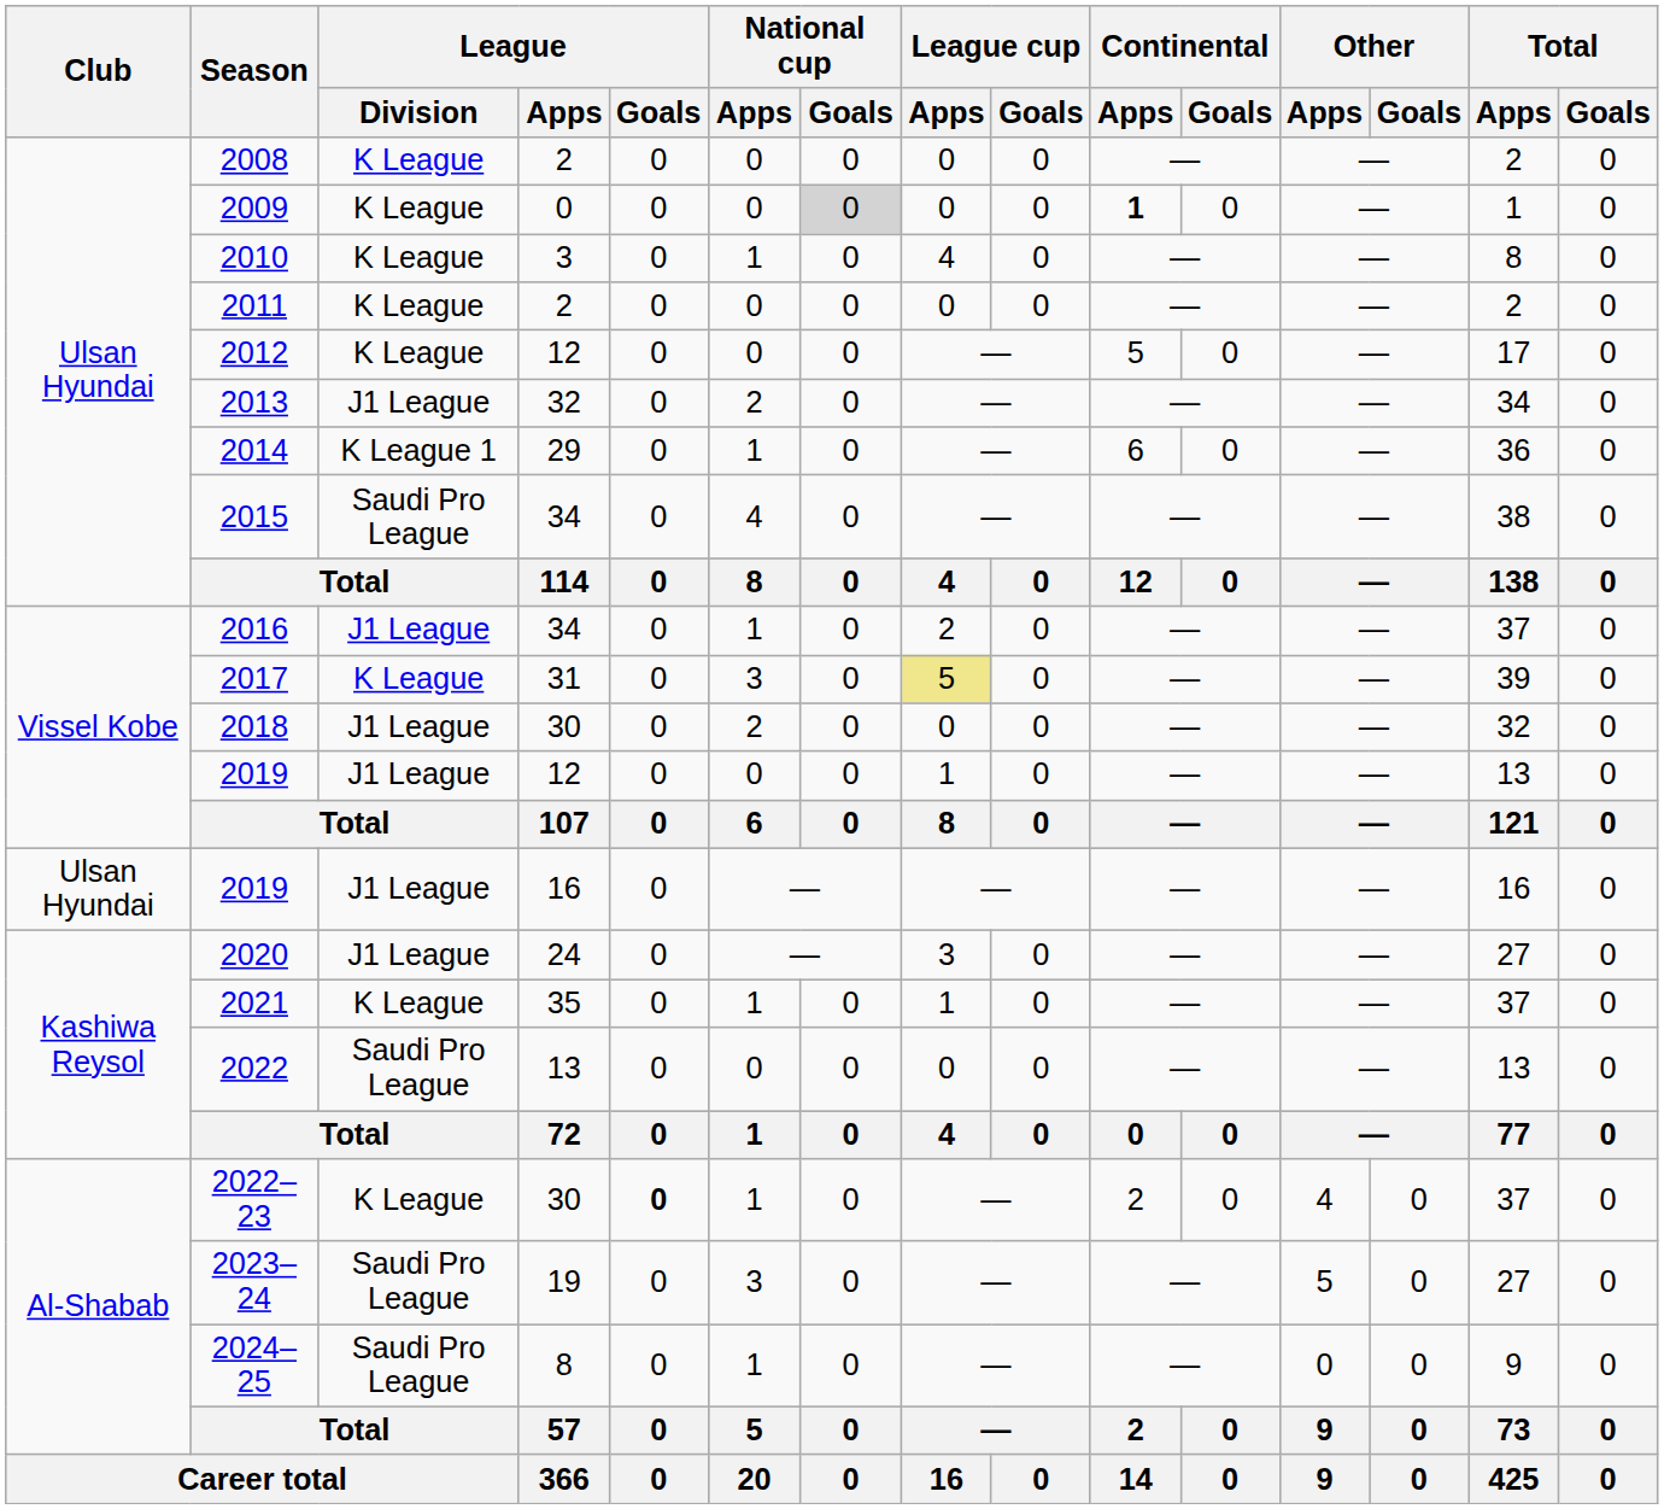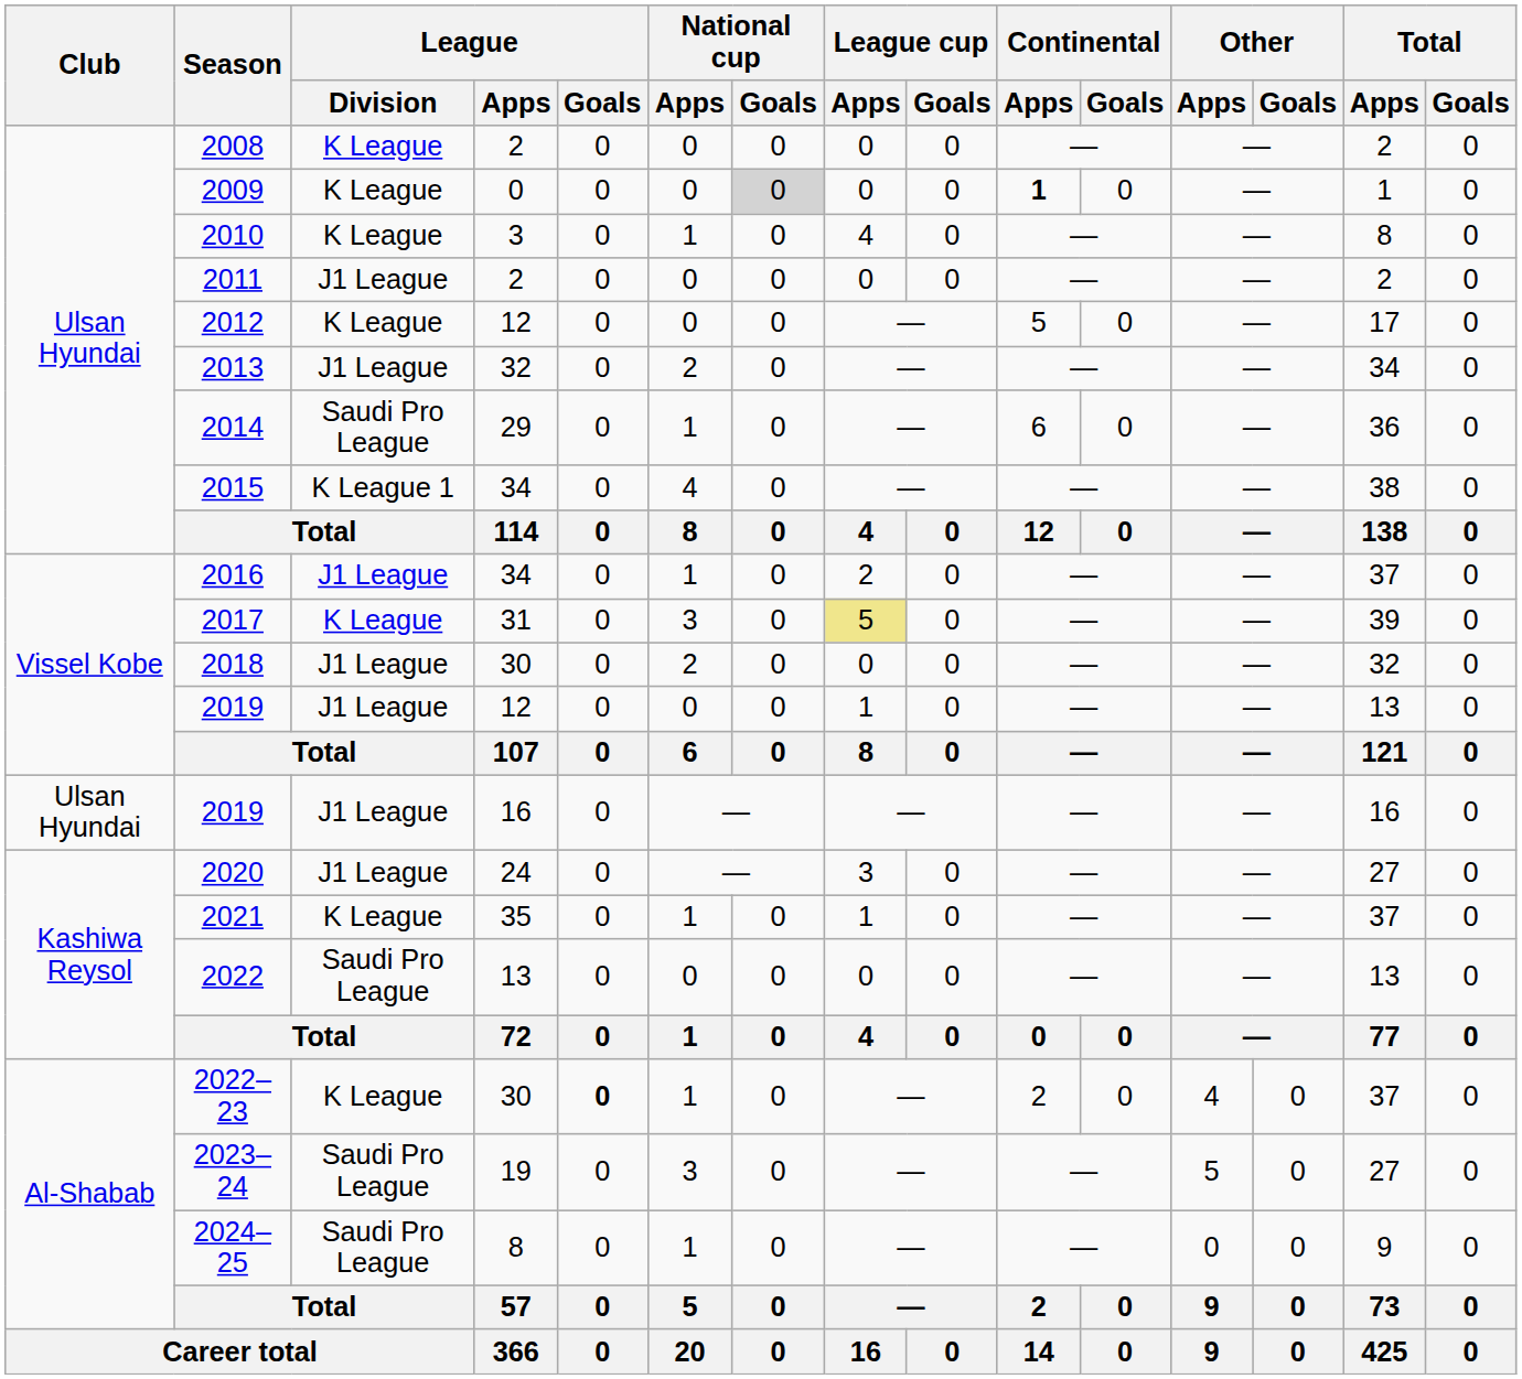 <table class="wikitable" style="text-align:center">
 <tr>
 <th rowspan="2">Club</th>
 <th rowspan="2">Season</th>
 <th colspan="3">League</th>
 <th colspan="2">National cup</th>
 <th colspan="2">League cup</th>
 <th colspan="2">Continental</th>
 <th colspan="2">Other</th>
 <th colspan="2">Total</th>
 </tr>
 <tr>
 <th>Division</th>
 <th>Apps</th>
 <th>Goals</th>
 <th>Apps</th>
 <th>Goals</th>
 <th>Apps</th>
 <th>Goals</th>
 <th>Apps</th>
 <th>Goals</th>
 <th>Apps</th>
 <th>Goals</th>
 <th>Apps</th>
 <th>Goals</th>
 </tr>
 <tr>
 <td rowspan="9"><a href='#'>Ulsan Hyundai</a></td>
 <td><a href='#'>2008</a></td>
 <td><a href='#'>K League</a></td>
 <td>2</td>
 <td>0</td>
 <td>0</td>
 <td>0</td>
 <td>0</td>
 <td>0</td>
 <td colspan="2">—</td>
 <td colspan="2">—</td>
 <td>2</td>
 <td>0</td>
 </tr>
 <tr>
 <td><a href='#'>2009</a></td>
 <td>K League</td>
 <td>0</td>
 <td>0</td>
 <td>0</td>
 <td style="background: lightgrey;">0</td>
 <td>0</td>
 <td>0</td>
 <td><strong>1</strong></td>
 <td>0</td>
 <td colspan="2">—</td>
 <td>1</td>
 <td>0</td>
 </tr>
 <tr>
 <td><a href='#'>2010</a></td>
 <td>K League</td>
 <td>3</td>
 <td>0</td>
 <td>1</td>
 <td>0</td>
 <td>4</td>
 <td>0</td>
 <td colspan="2">—</td>
 <td colspan="2">—</td>
 <td>8</td>
 <td>0</td>
 </tr>
 <tr>
 <td><a href='#'>2011</a></td>
-<td>K League</td>
+<td>J1 League</td>
 <td>2</td>
 <td>0</td>
 <td>0</td>
 <td>0</td>
 <td>0</td>
 <td>0</td>
 <td colspan="2">—</td>
 <td colspan="2">—</td>
 <td>2</td>
 <td>0</td>
 </tr>
 <tr>
 <td><a href='#'>2012</a></td>
 <td>K League</td>
 <td>12</td>
 <td>0</td>
 <td>0</td>
 <td>0</td>
 <td colspan="2">—</td>
 <td>5</td>
 <td>0</td>
 <td colspan="2">—</td>
 <td>17</td>
 <td>0</td>
 </tr>
 <tr>
 <td><a href='#'>2013</a></td>
 <td>J1 League</td>
 <td>32</td>
 <td>0</td>
 <td>2</td>
 <td>0</td>
 <td colspan="2">—</td>
 <td colspan="2">—</td>
 <td colspan="2">—</td>
 <td>34</td>
 <td>0</td>
 </tr>
 <tr>
 <td><a href='#'>2014</a></td>
-<td>K League 1</td>
+<td>Saudi Pro League</td>
 <td>29</td>
 <td>0</td>
 <td>1</td>
 <td>0</td>
 <td colspan="2">—</td>
 <td>6</td>
 <td>0</td>
 <td colspan="2">—</td>
 <td>36</td>
 <td>0</td>
 </tr>
 <tr>
 <td><a href='#'>2015</a></td>
-<td>Saudi Pro League</td>
+<td>K League 1</td>
 <td>34</td>
 <td>0</td>
 <td>4</td>
 <td>0</td>
 <td colspan="2">—</td>
 <td colspan="2">—</td>
 <td colspan="2">—</td>
 <td>38</td>
 <td>0</td>
 </tr>
 <tr>
 <th colspan="2">Total</th>
 <th>114</th>
 <th>0</th>
 <th>8</th>
 <th>0</th>
 <th>4</th>
 <th>0</th>
 <th>12</th>
 <th>0</th>
 <th colspan="2">—</th>
 <th>138</th>
 <th>0</th>
 </tr>
 <tr>
 <td rowspan="5"><a href='#'>Vissel Kobe</a></td>
 <td><a href='#'>2016</a></td>
 <td><a href='#'>J1 League</a></td>
 <td>34</td>
 <td>0</td>
 <td>1</td>
 <td>0</td>
 <td>2</td>
 <td>0</td>
 <td colspan="2">—</td>
 <td colspan="2">—</td>
 <td>37</td>
 <td>0</td>
 </tr>
 <tr>
 <td><a href='#'>2017</a></td>
 <td><a href='#'>K League</a></td>
 <td>31</td>
 <td>0</td>
 <td>3</td>
 <td>0</td>
 <td style="background: khaki;">5</td>
 <td>0</td>
 <td colspan="2">—</td>
 <td colspan="2">—</td>
 <td>39</td>
 <td>0</td>
 </tr>
 <tr>
 <td><a href='#'>2018</a></td>
 <td>J1 League</td>
 <td>30</td>
 <td>0</td>
 <td>2</td>
 <td>0</td>
 <td>0</td>
 <td>0</td>
 <td colspan="2">—</td>
 <td colspan="2">—</td>
 <td>32</td>
 <td>0</td>
 </tr>
 <tr>
 <td><a href='#'>2019</a></td>
 <td>J1 League</td>
 <td>12</td>
 <td>0</td>
 <td>0</td>
 <td>0</td>
 <td>1</td>
 <td>0</td>
 <td colspan="2">—</td>
 <td colspan="2">—</td>
 <td>13</td>
 <td>0</td>
 </tr>
 <tr>
 <th colspan="2">Total</th>
 <th>107</th>
 <th>0</th>
 <th>6</th>
 <th>0</th>
 <th>8</th>
 <th>0</th>
 <th colspan="2">—</th>
 <th colspan="2">—</th>
 <th>121</th>
 <th>0</th>
 </tr>
 <tr>
 <td>Ulsan Hyundai</td>
 <td><a href='#'>2019</a></td>
 <td>J1 League</td>
 <td>16</td>
 <td>0</td>
 <td colspan="2">—</td>
 <td colspan="2">—</td>
 <td colspan="2">—</td>
 <td colspan="2">—</td>
 <td>16</td>
 <td>0</td>
 </tr>
 <tr>
 <td rowspan="4"><a href='#'>Kashiwa Reysol</a></td>
 <td><a href='#'>2020</a></td>
 <td>J1 League</td>
 <td>24</td>
 <td>0</td>
 <td colspan="2">—</td>
 <td>3</td>
 <td>0</td>
 <td colspan="2">—</td>
 <td colspan="2">—</td>
 <td>27</td>
 <td>0</td>
 </tr>
 <tr>
 <td><a href='#'>2021</a></td>
 <td>K League</td>
 <td>35</td>
 <td>0</td>
 <td>1</td>
 <td>0</td>
 <td>1</td>
 <td>0</td>
 <td colspan="2">—</td>
 <td colspan="2">—</td>
 <td>37</td>
 <td>0</td>
 </tr>
 <tr>
 <td><a href='#'>2022</a></td>
 <td>Saudi Pro League</td>
 <td>13</td>
 <td>0</td>
 <td>0</td>
 <td>0</td>
 <td>0</td>
 <td>0</td>
 <td colspan="2">—</td>
 <td colspan="2">—</td>
 <td>13</td>
 <td>0</td>
 </tr>
 <tr>
 <th colspan="2">Total</th>
 <th>72</th>
 <th>0</th>
 <th>1</th>
 <th>0</th>
 <th>4</th>
 <th>0</th>
 <th>0</th>
 <th>0</th>
 <th colspan="2">—</th>
 <th>77</th>
 <th>0</th>
 </tr>
 <tr>
 <td rowspan="4"><a href='#'>Al-Shabab</a></td>
 <td><a href='#'>2022–23</a></td>
 <td>K League</td>
 <td>30</td>
 <td><strong>0</strong></td>
 <td>1</td>
 <td>0</td>
 <td colspan="2">—</td>
 <td>2</td>
 <td>0</td>
 <td>4</td>
 <td>0</td>
 <td>37</td>
 <td>0</td>
 </tr>
 <tr>
 <td><a href='#'>2023–24</a></td>
 <td>Saudi Pro League</td>
 <td>19</td>
 <td>0</td>
 <td>3</td>
 <td>0</td>
 <td colspan="2">—</td>
 <td colspan="2">—</td>
 <td>5</td>
 <td>0</td>
 <td>27</td>
 <td>0</td>
 </tr>
 <tr>
 <td><a href='#'>2024–25</a></td>
 <td>Saudi Pro League</td>
 <td>8</td>
 <td>0</td>
 <td>1</td>
 <td>0</td>
 <td colspan="2">—</td>
 <td colspan="2">—</td>
 <td>0</td>
 <td>0</td>
 <td>9</td>
 <td>0</td>
 </tr>
 <tr>
 <th colspan="2">Total</th>
 <th>57</th>
 <th>0</th>
 <th>5</th>
 <th>0</th>
 <th colspan="2">—</th>
 <th>2</th>
 <th>0</th>
 <th>9</th>
 <th>0</th>
 <th>73</th>
 <th>0</th>
 </tr>
 <tr>
 <th colspan="3">Career total</th>
 <th>366</th>
 <th>0</th>
 <th>20</th>
 <th>0</th>
 <th>16</th>
 <th>0</th>
 <th>14</th>
 <th>0</th>
 <th>9</th>
 <th>0</th>
 <th>425</th>
 <th>0</th>
 </tr>
 </table>
